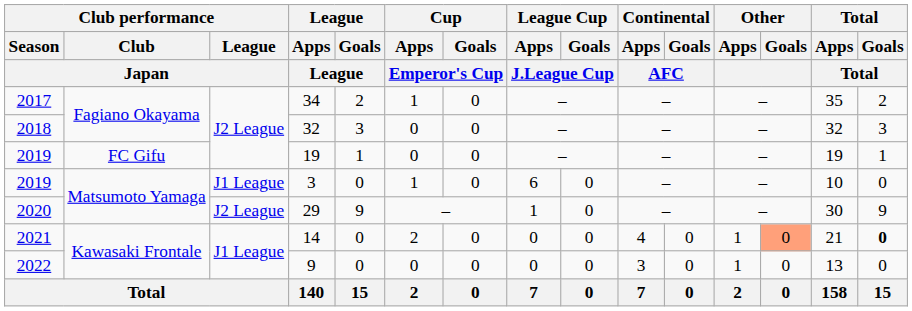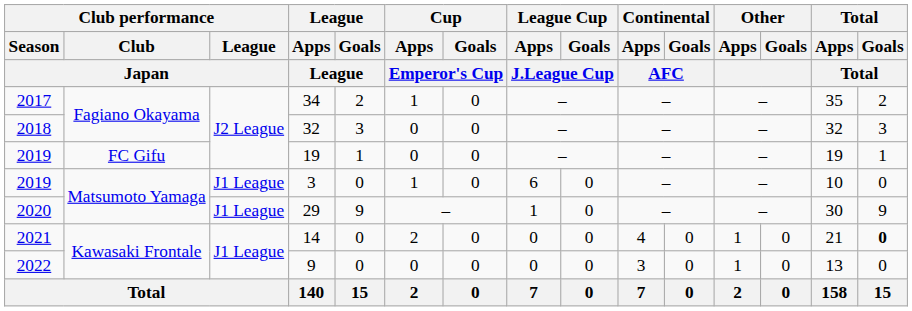 <table class="wikitable" style="text-align:center;">
 <tr>
 <th colspan=3>Club performance</th>
 <th colspan=2>League</th>
 <th colspan=2>Cup</th>
 <th colspan=2>League Cup</th>
 <th colspan="2">Continental</th>
 <th colspan="2">Other</th>
 <th colspan=2>Total</th>
 </tr>
 <tr>
 <th>Season</th>
 <th>Club</th>
 <th>League</th>
 <th>Apps</th>
 <th>Goals</th>
 <th>Apps</th>
 <th>Goals</th>
 <th>Apps</th>
 <th>Goals</th>
 <th>Apps</th>
 <th>Goals</th>
 <th>Apps</th>
 <th>Goals</th>
 <th>Apps</th>
 <th>Goals</th>
 </tr>
 <tr>
 <th colspan=3>Japan</th>
 <th colspan=2>League</th>
 <th colspan=2><a href='#'>Emperor's Cup</a></th>
 <th colspan=2><a href='#'>J.League Cup</a></th>
 <th colspan="2"><a href='#'>AFC</a></th>
 <th colspan="2"></th>
 <th colspan=2>Total</th>
 </tr>
 <tr>
 <td><a href='#'>2017</a></td>
 <td rowspan="2"><a href='#'>Fagiano Okayama</a></td>
 <td rowspan="3"><a href='#'>J2 League</a></td>
 <td>34</td>
 <td>2</td>
 <td>1</td>
 <td>0</td>
 <td colspan=2>–</td>
 <td colspan="2">–</td>
 <td colspan="2">–</td>
 <td>35</td>
 <td>2</td>
 </tr>
 <tr>
 <td><a href='#'>2018</a></td>
 <td>32</td>
 <td>3</td>
 <td>0</td>
 <td>0</td>
 <td colspan=2>–</td>
 <td colspan="2">–</td>
 <td colspan="2">–</td>
 <td>32</td>
 <td>3</td>
 </tr>
 <tr>
 <td><a href='#'>2019</a></td>
 <td><a href='#'>FC Gifu</a></td>
 <td>19</td>
 <td>1</td>
 <td>0</td>
 <td>0</td>
 <td colspan="2">–</td>
 <td colspan="2">–</td>
 <td colspan="2">–</td>
 <td>19</td>
 <td>1</td>
 </tr>
 <tr>
 <td><a href='#'>2019</a></td>
 <td rowspan="2"><a href='#'>Matsumoto Yamaga</a></td>
 <td><a href='#'>J1 League</a></td>
 <td>3</td>
 <td>0</td>
 <td>1</td>
 <td>0</td>
 <td>6</td>
 <td>0</td>
 <td colspan="2">–</td>
 <td colspan="2">–</td>
 <td>10</td>
 <td>0</td>
 </tr>
 <tr>
 <td><a href='#'>2020</a></td>
-<td><a href='#'>J2 League</a></td>
+<td><a href='#'>J1 League</a></td>
 <td>29</td>
 <td>9</td>
 <td colspan="2">–</td>
 <td>1</td>
 <td>0</td>
 <td colspan="2">–</td>
 <td colspan="2">–</td>
 <td>30</td>
 <td>9</td>
 </tr>
 <tr>
 <td><a href='#'>2021</a></td>
 <td rowspan="2"><a href='#'>Kawasaki Frontale</a></td>
 <td rowspan="2"><a href='#'>J1 League</a></td>
 <td>14</td>
 <td>0</td>
 <td>2</td>
 <td>0</td>
 <td>0</td>
 <td>0</td>
 <td>4</td>
 <td>0</td>
 <td>1</td>
-<td style="background: lightsalmon;">0</td>
+<td>0</td>
 <td>21</td>
 <td><strong>0</strong></td>
 </tr>
 <tr>
 <td><a href='#'>2022</a></td>
 <td>9</td>
 <td>0</td>
 <td>0</td>
 <td>0</td>
 <td>0</td>
 <td>0</td>
 <td>3</td>
 <td>0</td>
 <td>1</td>
 <td>0</td>
 <td>13</td>
 <td>0</td>
 </tr>
 <tr>
 <th colspan="3">Total</th>
 <th>140</th>
 <th>15</th>
 <th>2</th>
 <th>0</th>
 <th>7</th>
 <th>0</th>
 <th>7</th>
 <th>0</th>
 <th>2</th>
 <th>0</th>
 <th>158</th>
 <th>15</th>
 </tr>
 </table>
